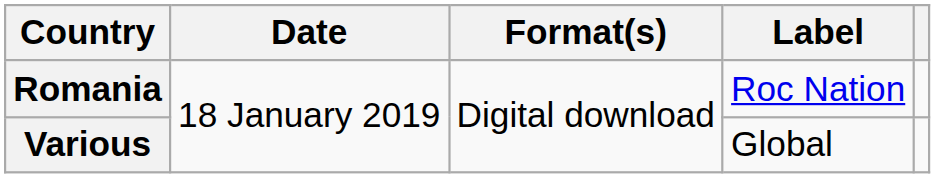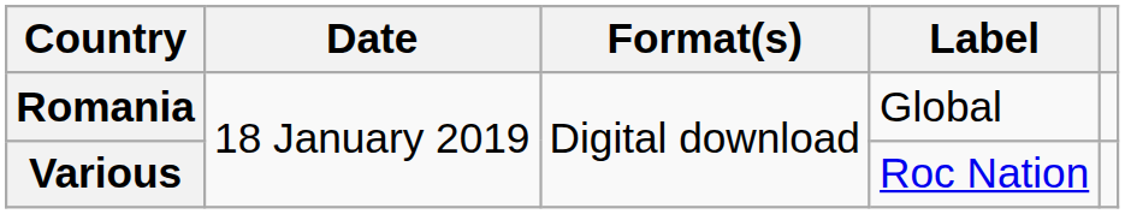 <table class="wikitable plainrowheaders">
 <tr>
 <th scope="col">Country</th>
 <th scope="col">Date</th>
 <th scope="col">Format(s)</th>
 <th scope="col">Label</th>
 <th scope="col"></th>
 </tr>
 <tr>
 <th scope="row">Romania</th>
 <td rowspan="2">18 January 2019</td>
 <td rowspan="2">Digital download</td>
-<td><a href='#'>Roc Nation</a></td>
+<td>Global</td>
 <td></td>
 </tr>
 <tr>
 <th scope="row">Various</th>
-<td>Global</td>
+<td><a href='#'>Roc Nation</a></td>
 <td></td>
 </tr>
 </table>
